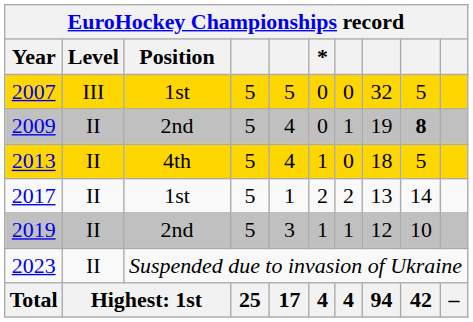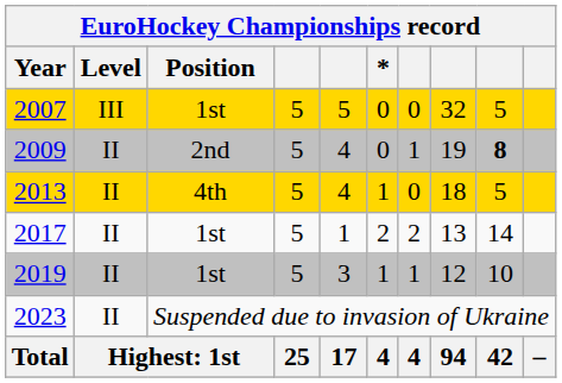 <table class="wikitable" style="text-align: center;">
 <tr>
 <th colspan=11><a href='#'>EuroHockey Championships</a> record</th>
 </tr>
 <tr>
 <th>Year</th>
 <th>Level</th>
 <th>Position</th>
 <th></th>
 <th></th>
 <th>*</th>
 <th></th>
 <th></th>
 <th></th>
 <th></th>
 </tr>
 <tr bgcolor=gold>
 <td> <a href='#'>2007</a></td>
 <td>III</td>
 <td>1st</td>
 <td>5</td>
 <td>5</td>
 <td>0</td>
 <td>0</td>
 <td>32</td>
 <td>5</td>
 <td></td>
 </tr>
 <tr bgcolor=silver>
 <td> <a href='#'>2009</a></td>
 <td>II</td>
 <td>2nd</td>
 <td>5</td>
 <td>4</td>
 <td>0</td>
 <td>1</td>
 <td>19</td>
 <td><strong>8</strong></td>
 <td></td>
 </tr>
 <tr bgcolor=gold>
 <td> <a href='#'>2013</a></td>
 <td>II</td>
 <td>4th</td>
 <td>5</td>
 <td>4</td>
 <td>1</td>
 <td>0</td>
 <td>18</td>
 <td>5</td>
 <td></td>
 </tr>
 <tr>
 <td> <a href='#'>2017</a></td>
 <td>II</td>
 <td>1st</td>
 <td>5</td>
 <td>1</td>
 <td>2</td>
 <td>2</td>
 <td>13</td>
 <td>14</td>
 <td></td>
 </tr>
 <tr bgcolor=silver>
 <td> <a href='#'>2019</a></td>
 <td>II</td>
-<td>2nd</td>
+<td>1st</td>
 <td>5</td>
 <td>3</td>
 <td>1</td>
 <td>1</td>
 <td>12</td>
 <td>10</td>
 <td></td>
 </tr>
 <tr>
 <td> <a href='#'>2023</a></td>
 <td>II</td>
 <td colspan=8><em>Suspended due to invasion of Ukraine</em></td>
 </tr>
 <tr>
 <th>Total</th>
 <th colspan=2>Highest: 1st</th>
 <th>25</th>
 <th>17</th>
 <th>4</th>
 <th>4</th>
 <th>94</th>
 <th>42</th>
 <th>–</th>
 </tr>
 </table>
